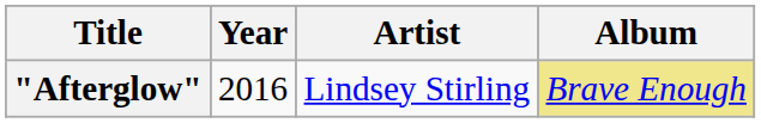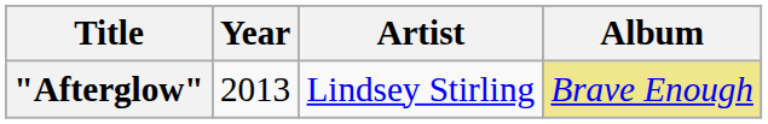 <table class="wikitable plainrowheaders" style="text-align:center;">
 <tr>
 <th scope="col">Title</th>
 <th scope="col">Year</th>
 <th scope="col">Artist</th>
 <th scope="col">Album</th>
 </tr>
 <tr>
 <th scope="row">"Afterglow"</th>
-<td>2016</td>
+<td>2013</td>
 <td><a href='#'>Lindsey Stirling</a></td>
 <td style="background: khaki;"><em><a href='#'>Brave Enough</a></em></td>
 </tr>
 </table>
